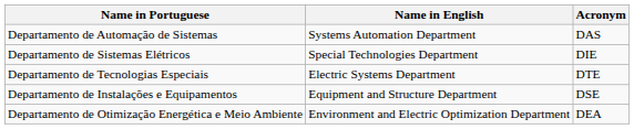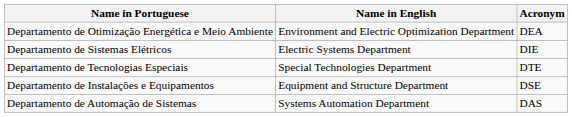 <table class="wikitable">
 <tr>
 <th>Name in Portuguese</th>
 <th>Name in English</th>
 <th>Acronym</th>
 </tr>
 <tr>
-<td>Departamento de Automação de Sistemas</td>
-<td>Systems Automation Department</td>
-<td>DAS</td>
+<td>Departamento de Otimização Energética e Meio Ambiente</td>
+<td>Environment and Electric Optimization Department</td>
+<td>DEA</td>
 </tr>
 <tr>
 <td>Departamento de Sistemas Elétricos</td>
-<td>Special Technologies Department</td>
+<td>Electric Systems Department</td>
 <td>DIE</td>
 </tr>
 <tr>
 <td>Departamento de Tecnologias Especiais</td>
-<td>Electric Systems Department</td>
+<td>Special Technologies Department</td>
 <td>DTE</td>
 </tr>
 <tr>
 <td>Departamento de Instalações e Equipamentos</td>
 <td>Equipment and Structure Department</td>
 <td>DSE</td>
 </tr>
 <tr>
-<td>Departamento de Otimização Energética e Meio Ambiente</td>
-<td>Environment and Electric Optimization Department</td>
-<td>DEA</td>
+<td>Departamento de Automação de Sistemas</td>
+<td>Systems Automation Department</td>
+<td>DAS</td>
 </tr>
 </table>
